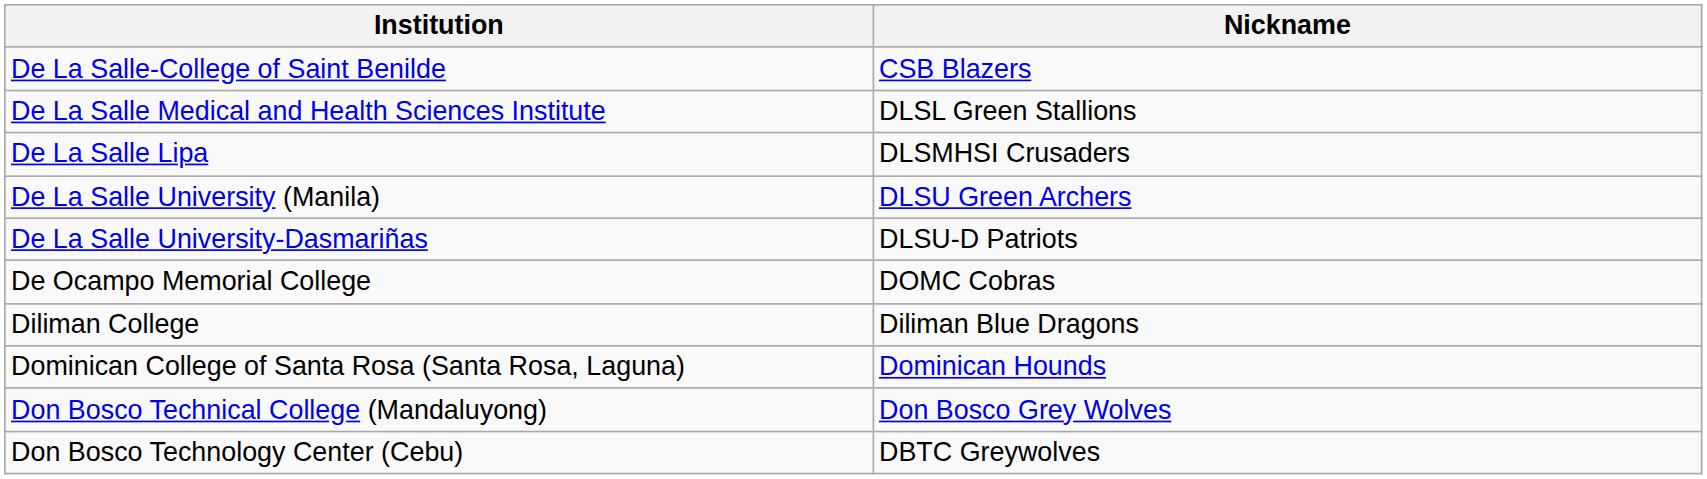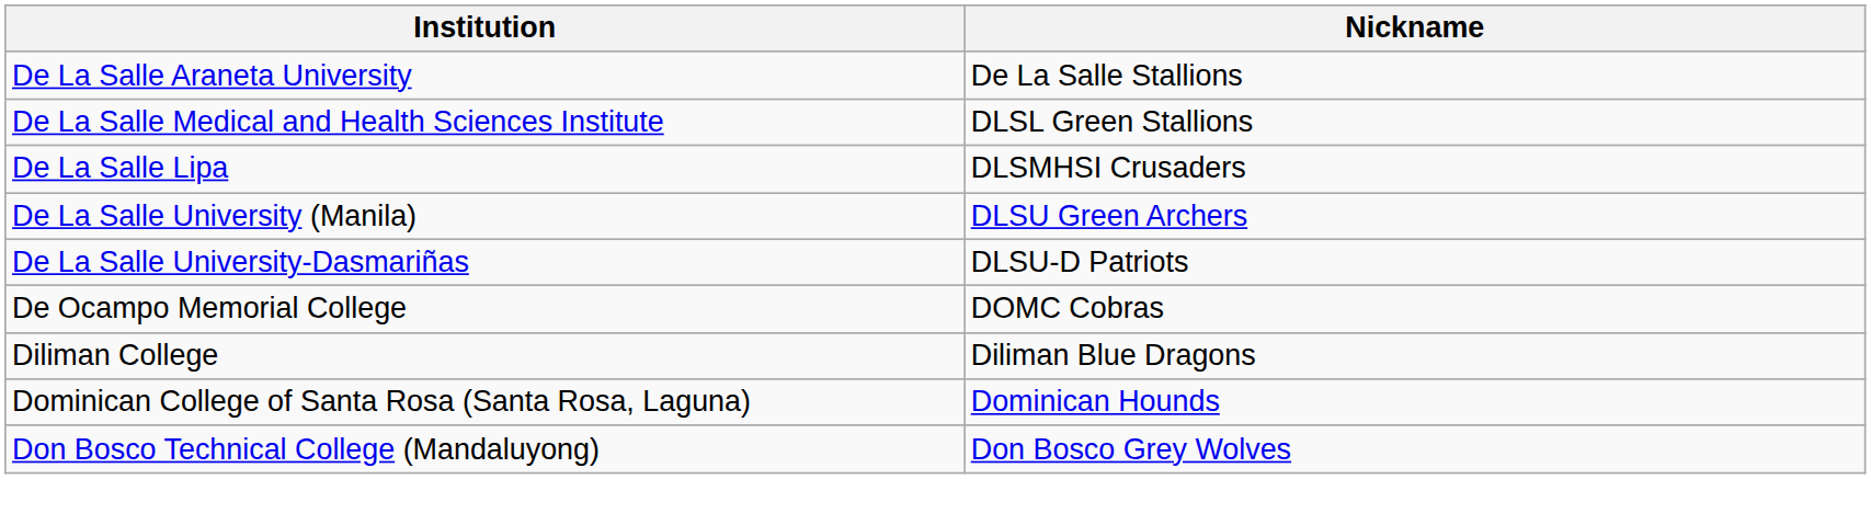 <table class="wikitable" style="width: 80%">
 <tr>
 <th width=7%>Institution</th>
 <th width=7%>Nickname</th>
 </tr>
 <tr>
-<td><a href='#'>De La Salle-College of Saint Benilde</a></td>
-<td><a href='#'>CSB Blazers</a></td>
+<td><a href='#'>De La Salle Araneta University</a></td>
+<td>De La Salle Stallions</td>
 </tr>
 <tr>
 <td><a href='#'>De La Salle Medical and Health Sciences Institute</a></td>
 <td>DLSL Green Stallions</td>
 </tr>
 <tr>
 <td><a href='#'>De La Salle Lipa</a></td>
 <td>DLSMHSI Crusaders</td>
 </tr>
 <tr>
 <td><a href='#'>De La Salle University</a> (Manila)</td>
 <td><a href='#'>DLSU Green Archers</a></td>
 </tr>
 <tr>
 <td><a href='#'>De La Salle University-Dasmariñas</a></td>
 <td>DLSU-D Patriots</td>
 </tr>
 <tr>
 <td>De Ocampo Memorial College</td>
 <td>DOMC Cobras</td>
 </tr>
 <tr>
 <td>Diliman College</td>
 <td>Diliman Blue Dragons</td>
 </tr>
 <tr>
 <td>Dominican College of Santa Rosa (Santa Rosa, Laguna)</td>
 <td><a href='#'>Dominican Hounds</a></td>
 </tr>
 <tr>
 <td><a href='#'>Don Bosco Technical College</a> (Mandaluyong)</td>
 <td><a href='#'>Don Bosco Grey Wolves</a></td>
 </tr>
-<tr>
-<td>Don Bosco Technology Center (Cebu)</td>
-<td>DBTC Greywolves</td>
-</tr>
 </table>
